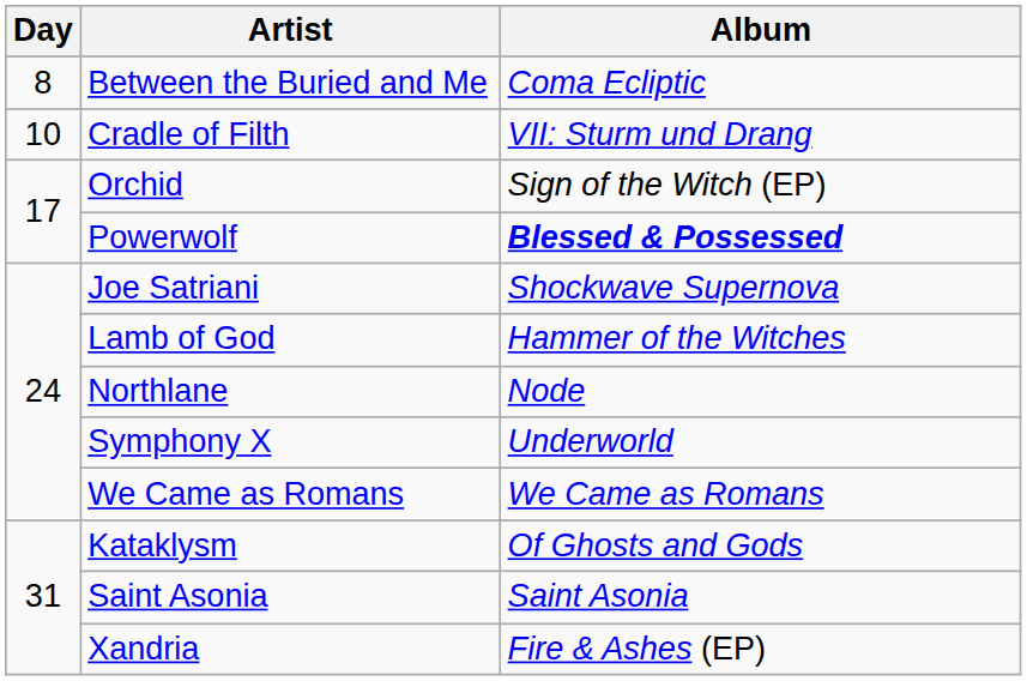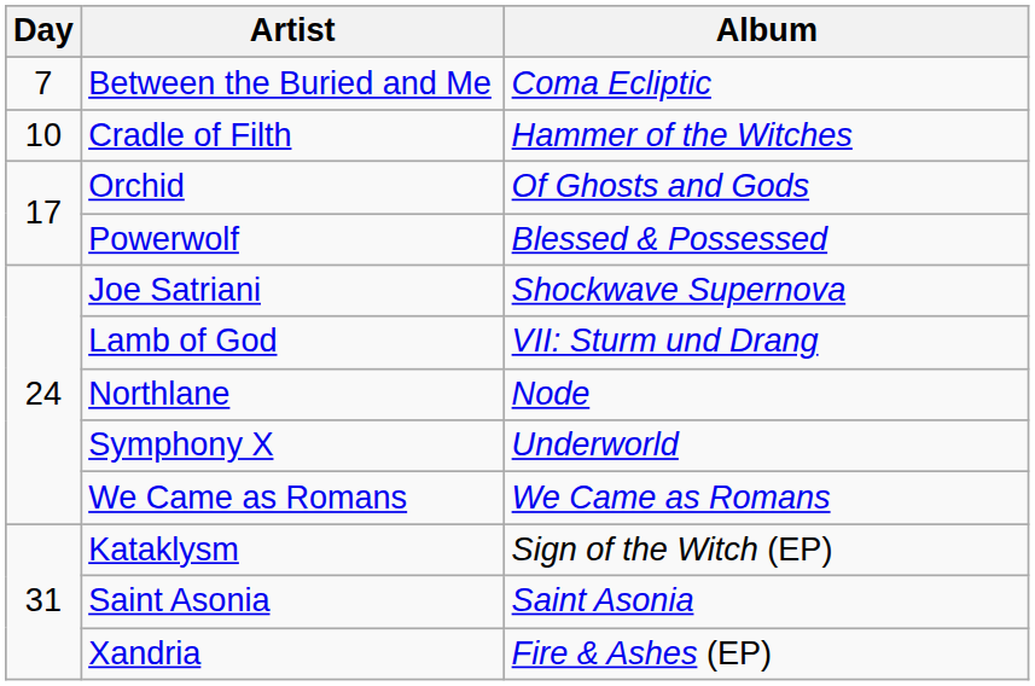 <table class="wikitable">
 <tr>
 <th style="width:20px;">Day</th>
 <th style="width:200px;">Artist</th>
 <th style="width:250px;">Album</th>
 </tr>
 <tr>
-<td style="text-align:center;">8</td>
+<td style="text-align:center;">7</td>
 <td><a href='#'>Between the Buried and Me</a></td>
 <td><em><a href='#'>Coma Ecliptic</a></em></td>
 </tr>
 <tr>
 <td style="text-align:center;">10</td>
 <td><a href='#'>Cradle of Filth</a></td>
-<td><em><a href='#'>VII: Sturm und Drang</a></em></td>
+<td><em><a href='#'>Hammer of the Witches</a></em></td>
 </tr>
 <tr>
 <td rowspan="2" style="text-align:center;">17</td>
 <td><a href='#'>Orchid</a></td>
-<td><em>Sign of the Witch</em> (EP)</td>
+<td><em><a href='#'>Of Ghosts and Gods</a></em></td>
 </tr>
 <tr>
 <td><a href='#'>Powerwolf</a></td>
-<td><strong><em><a href='#'>Blessed & Possessed</a></em></strong></td>
+<td><em><a href='#'>Blessed & Possessed</a></em></td>
 </tr>
 <tr>
 <td rowspan="5" style="text-align:center;">24</td>
 <td><a href='#'>Joe Satriani</a></td>
 <td><em><a href='#'>Shockwave Supernova</a></em></td>
 </tr>
 <tr>
 <td><a href='#'>Lamb of God</a></td>
-<td><em><a href='#'>Hammer of the Witches</a></em></td>
+<td><em><a href='#'>VII: Sturm und Drang</a></em></td>
 </tr>
 <tr>
 <td><a href='#'>Northlane</a></td>
 <td><em><a href='#'>Node</a></em></td>
 </tr>
 <tr>
 <td><a href='#'>Symphony X</a></td>
 <td><em><a href='#'>Underworld</a></em></td>
 </tr>
 <tr>
 <td><a href='#'>We Came as Romans</a></td>
 <td><em><a href='#'>We Came as Romans</a></em></td>
 </tr>
 <tr>
 <td style="text-align:center;" rowspan="3">31</td>
 <td><a href='#'>Kataklysm</a></td>
-<td><em><a href='#'>Of Ghosts and Gods</a></em></td>
+<td><em>Sign of the Witch</em> (EP)</td>
 </tr>
 <tr>
 <td><a href='#'>Saint Asonia</a></td>
 <td><em><a href='#'>Saint Asonia</a></em></td>
 </tr>
 <tr>
 <td><a href='#'>Xandria</a></td>
 <td><em><a href='#'>Fire & Ashes</a></em> (EP)</td>
 </tr>
 </table>
